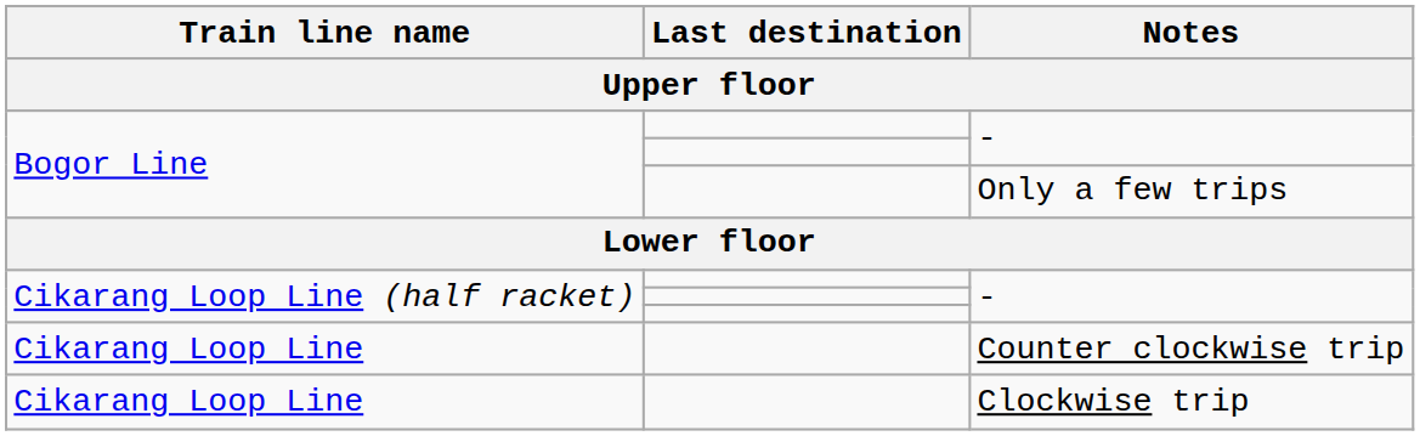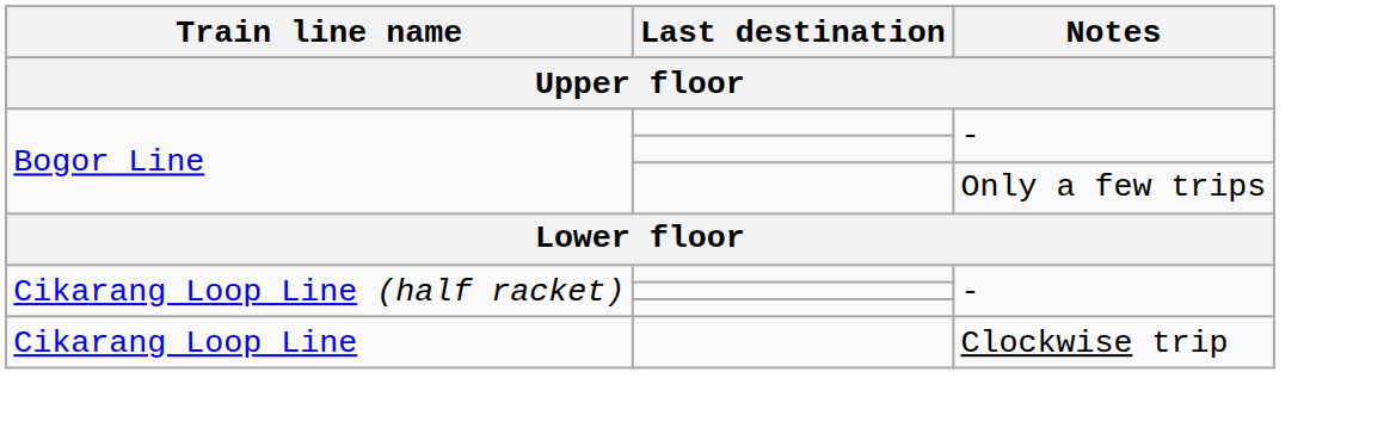 <table class="wikitable sortable">
 <tr>
 <th>Train line name</th>
 <th>Last destination</th>
 <th>Notes</th>
 </tr>
 <tr>
 <th colspan="3">Upper floor</th>
 </tr>
 <tr>
 <td rowspan="3"> <a href='#'>Bogor Line</a></td>
 <td></td>
 <td rowspan="2">-</td>
 </tr>
 <tr>
 <td></td>
 </tr>
 <tr>
 <td></td>
 <td>Only a few trips</td>
 </tr>
 <tr>
 <th colspan="3">Lower floor</th>
 </tr>
 <tr>
 <td rowspan="3"> <a href='#'>Cikarang Loop Line</a> <em>(half racket)</em></td>
 <td></td>
 <td rowspan="3">-</td>
 </tr>
 <tr>
 <td></td>
 </tr>
 <tr>
 <td></td>
 </tr>
 <tr>
 <td> <a href='#'>Cikarang Loop Line</a></td>
 <td></td>
-<td><u>Counter clockwise</u> trip</td>
-</tr>
-<tr>
-<td> <a href='#'>Cikarang Loop Line</a></td>
-<td></td>
 <td><u>Clockwise</u> trip</td>
 </tr>
 </table>
